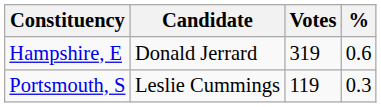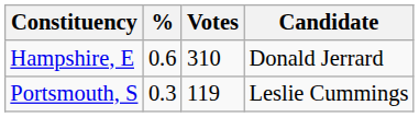 <table class="wikitable">
 <tr>
 <th>Constituency</th>
+<th>%</th>
+<th>Votes</th>
 <th>Candidate</th>
-<th>Votes</th>
-<th>%</th>
 </tr>
 <tr>
 <td><a href='#'>Hampshire, E</a></td>
+<td>0.6</td>
+<td>310</td>
 <td>Donald Jerrard</td>
-<td>319</td>
-<td>0.6</td>
 </tr>
 <tr>
 <td><a href='#'>Portsmouth, S</a></td>
+<td>0.3</td>
+<td>119</td>
 <td>Leslie Cummings</td>
-<td>119</td>
-<td>0.3</td>
 </tr>
 </table>
